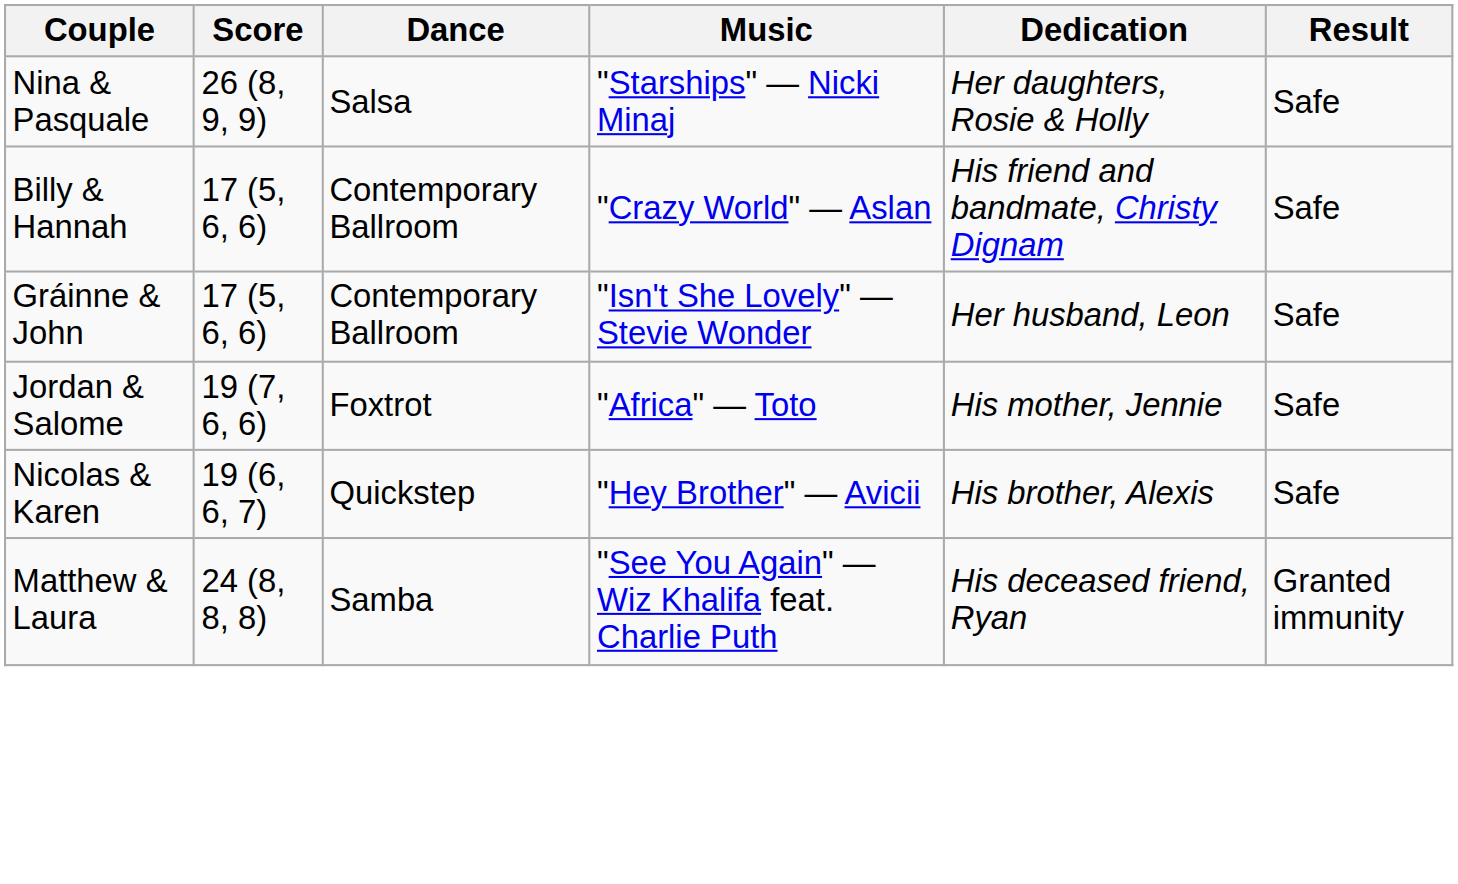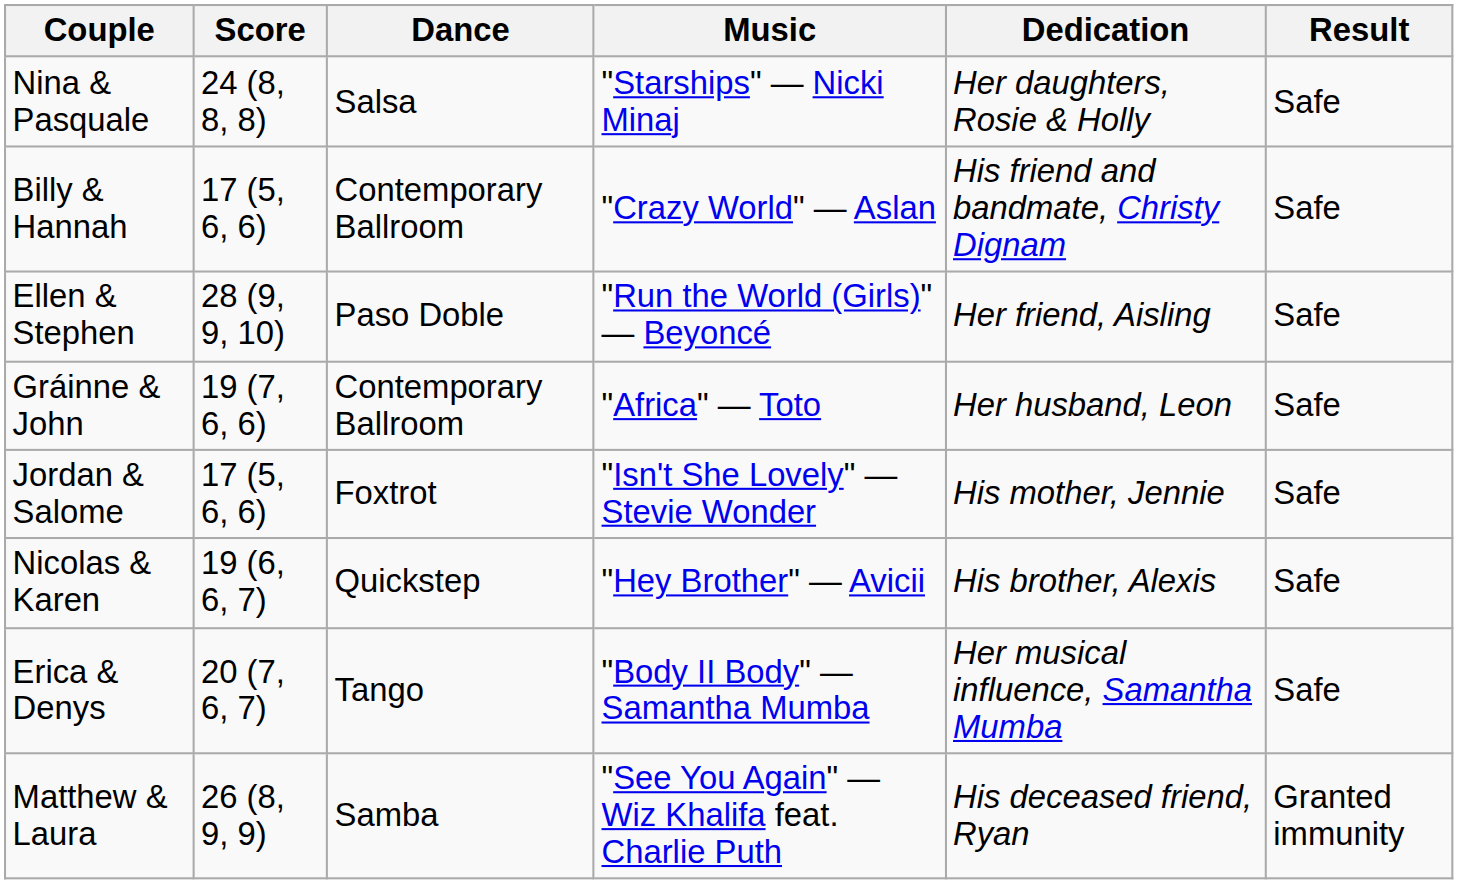 <table class="wikitable" style="width:80%;">
 <tr>
 <th>Couple</th>
 <th>Score</th>
 <th>Dance</th>
 <th>Music</th>
 <th>Dedication</th>
 <th>Result</th>
 </tr>
 <tr>
 <td>Nina & Pasquale</td>
-<td>26 (8, 9, 9)</td>
+<td>24 (8, 8, 8)</td>
 <td>Salsa</td>
 <td>"<a href='#'>Starships</a>" — <a href='#'>Nicki Minaj</a></td>
 <td><em>Her daughters, Rosie & Holly</em></td>
 <td>Safe</td>
 </tr>
 <tr>
 <td>Billy & Hannah</td>
 <td>17 (5, 6, 6)</td>
 <td>Contemporary Ballroom</td>
 <td>"<a href='#'>Crazy World</a>" — <a href='#'>Aslan</a></td>
 <td><em>His friend and bandmate, <a href='#'>Christy Dignam</a></em></td>
 <td>Safe</td>
 </tr>
 <tr>
+<td>Ellen & Stephen</td>
+<td>28 (9, 9, 10)</td>
+<td>Paso Doble</td>
+<td>"<a href='#'>Run the World (Girls)</a>" — <a href='#'>Beyoncé</a></td>
+<td><em>Her friend, Aisling</em></td>
+<td>Safe</td>
+</tr>
+<tr>
 <td>Gráinne & John</td>
-<td>17 (5, 6, 6)</td>
+<td>19 (7, 6, 6)</td>
 <td>Contemporary Ballroom</td>
-<td>"<a href='#'>Isn't She Lovely</a>" — <a href='#'>Stevie Wonder</a></td>
+<td>"<a href='#'>Africa</a>" — <a href='#'>Toto</a></td>
 <td><em>Her husband, Leon</em></td>
 <td>Safe</td>
 </tr>
 <tr>
 <td>Jordan & Salome</td>
-<td>19 (7, 6, 6)</td>
+<td>17 (5, 6, 6)</td>
 <td>Foxtrot</td>
-<td>"<a href='#'>Africa</a>" — <a href='#'>Toto</a></td>
+<td>"<a href='#'>Isn't She Lovely</a>" — <a href='#'>Stevie Wonder</a></td>
 <td><em>His mother, Jennie</em></td>
 <td>Safe</td>
 </tr>
 <tr>
 <td>Nicolas & Karen</td>
 <td>19 (6, 6, 7)</td>
 <td>Quickstep</td>
 <td>"<a href='#'>Hey Brother</a>" — <a href='#'>Avicii</a></td>
 <td><em>His brother, Alexis</em></td>
 <td>Safe</td>
 </tr>
 <tr>
+<td>Erica & Denys</td>
+<td>20 (7, 6, 7)</td>
+<td>Tango</td>
+<td>"<a href='#'>Body II Body</a>" — <a href='#'>Samantha Mumba</a></td>
+<td><em>Her musical influence, <a href='#'>Samantha Mumba</a></em></td>
+<td>Safe</td>
+</tr>
+<tr>
 <td>Matthew & Laura</td>
-<td>24 (8, 8, 8)</td>
+<td>26 (8, 9, 9)</td>
 <td>Samba</td>
 <td>"<a href='#'>See You Again</a>" — <a href='#'>Wiz Khalifa</a> feat. <a href='#'>Charlie Puth</a></td>
 <td><em>His deceased friend, Ryan</em></td>
 <td>Granted immunity</td>
 </tr>
 </table>
